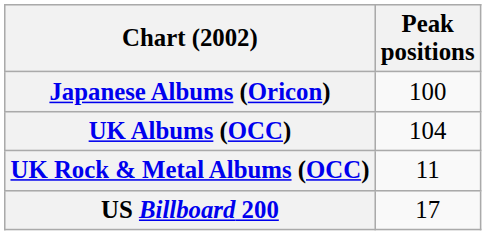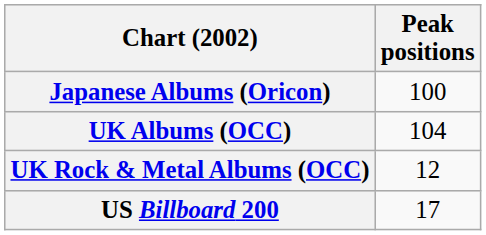 <table class="wikitable sortable plainrowheaders" style="text-align:center">
 <tr>
 <th scope="col">Chart (2002)</th>
 <th scope="col">Peak<br>positions</th>
 </tr>
 <tr>
 <th scope="row"><a href='#'>Japanese Albums</a> (<a href='#'>Oricon</a>)</th>
 <td>100</td>
 </tr>
 <tr>
 <th scope="row"><a href='#'>UK Albums</a> (<a href='#'>OCC</a>)</th>
 <td>104</td>
 </tr>
 <tr>
 <th scope="row"><a href='#'>UK Rock & Metal Albums</a> (<a href='#'>OCC</a>)</th>
-<td>11</td>
+<td>12</td>
 </tr>
 <tr>
 <th scope="row">US <a href='#'><em>Billboard</em> 200</a></th>
 <td>17</td>
 </tr>
 </table>
